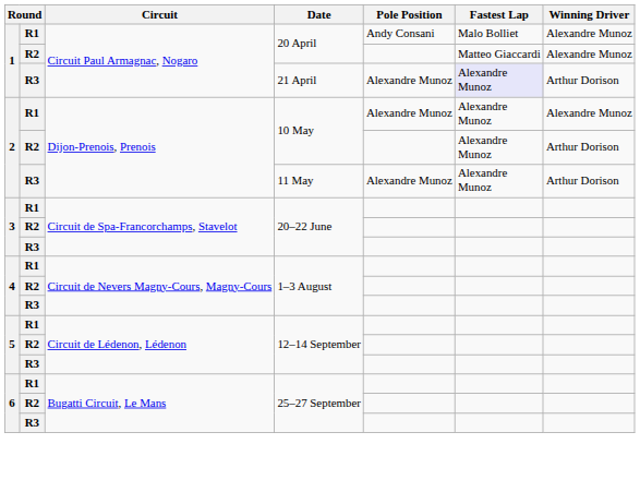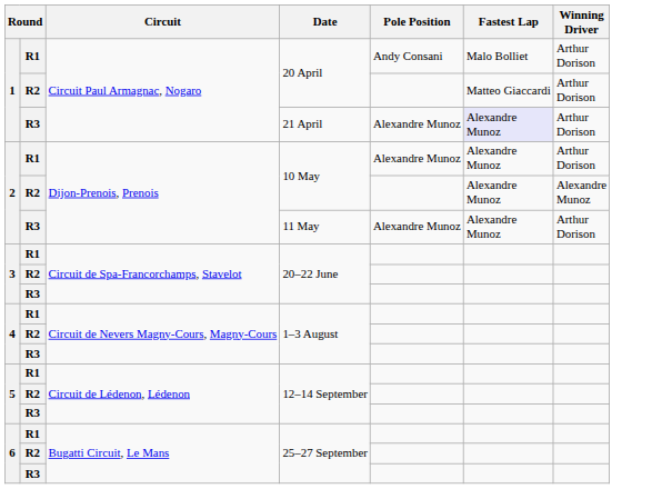 <table class="wikitable" style="font-size:85%">
 <tr>
 <th colspan=2>Round</th>
 <th>Circuit</th>
 <th>Date</th>
 <th>Pole Position</th>
 <th>Fastest Lap</th>
 <th>Winning Driver</th>
 </tr>
 <tr>
 <th rowspan=3>1</th>
 <th>R1</th>
 <td rowspan=3> <a href='#'>Circuit Paul Armagnac</a>, <a href='#'>Nogaro</a></td>
 <td rowspan=2>20 April</td>
 <td> Andy Consani</td>
 <td> Malo Bolliet</td>
-<td nowrap> Alexandre Munoz</td>
+<td> Arthur Dorison</td>
 </tr>
 <tr>
 <th>R2</th>
 <td></td>
 <td nowrap> Matteo Giaccardi</td>
-<td> Alexandre Munoz</td>
+<td> Arthur Dorison</td>
 </tr>
 <tr>
 <th>R3</th>
 <td>21 April</td>
 <td nowrap> Alexandre Munoz</td>
 <td style="background: lavender;"> Alexandre Munoz</td>
 <td> Arthur Dorison</td>
 </tr>
 <tr>
 <th rowspan=3>2</th>
 <th>R1</th>
 <td rowspan=3> <a href='#'>Dijon-Prenois</a>, <a href='#'>Prenois</a></td>
 <td rowspan=2>10 May</td>
 <td> Alexandre Munoz</td>
 <td> Alexandre Munoz</td>
-<td> Alexandre Munoz</td>
+<td> Arthur Dorison</td>
 </tr>
 <tr>
 <th>R2</th>
 <td></td>
 <td> Alexandre Munoz</td>
-<td> Arthur Dorison</td>
+<td> Alexandre Munoz</td>
 </tr>
 <tr>
 <th>R3</th>
 <td>11 May</td>
 <td> Alexandre Munoz</td>
 <td> Alexandre Munoz</td>
 <td> Arthur Dorison</td>
 </tr>
 <tr>
 <th rowspan=3>3</th>
 <th>R1</th>
 <td rowspan=3> <a href='#'>Circuit de Spa-Francorchamps</a>, <a href='#'>Stavelot</a></td>
 <td rowspan=3>20–22 June</td>
 <td></td>
 <td></td>
 <td></td>
 </tr>
 <tr>
 <th>R2</th>
 <td></td>
 <td></td>
 <td></td>
 </tr>
 <tr>
 <th>R3</th>
 <td></td>
 <td></td>
 <td></td>
 </tr>
 <tr>
 <th rowspan=3>4</th>
 <th>R1</th>
 <td rowspan=3 nowrap> <a href='#'>Circuit de Nevers Magny-Cours</a>, <a href='#'>Magny-Cours</a></td>
 <td rowspan=3>1–3 August</td>
 <td></td>
 <td></td>
 <td></td>
 </tr>
 <tr>
 <th>R2</th>
 <td></td>
 <td></td>
 <td></td>
 </tr>
 <tr>
 <th>R3</th>
 <td></td>
 <td></td>
 <td></td>
 </tr>
 <tr>
 <th rowspan=3>5</th>
 <th>R1</th>
 <td rowspan=3> <a href='#'>Circuit de Lédenon</a>, <a href='#'>Lédenon</a></td>
 <td rowspan=3>12–14 September</td>
 <td></td>
 <td></td>
 <td></td>
 </tr>
 <tr>
 <th>R2</th>
 <td></td>
 <td></td>
 <td></td>
 </tr>
 <tr>
 <th>R3</th>
 <td></td>
 <td></td>
 <td></td>
 </tr>
 <tr>
 <th rowspan=3>6</th>
 <th>R1</th>
 <td rowspan=3> <a href='#'>Bugatti Circuit</a>, <a href='#'>Le Mans</a></td>
 <td rowspan=3 nowrap>25–27 September</td>
 <td></td>
 <td></td>
 <td></td>
 </tr>
 <tr>
 <th>R2</th>
 <td></td>
 <td></td>
 <td></td>
 </tr>
 <tr>
 <th>R3</th>
 <td></td>
 <td></td>
 <td></td>
 </tr>
 </table>
